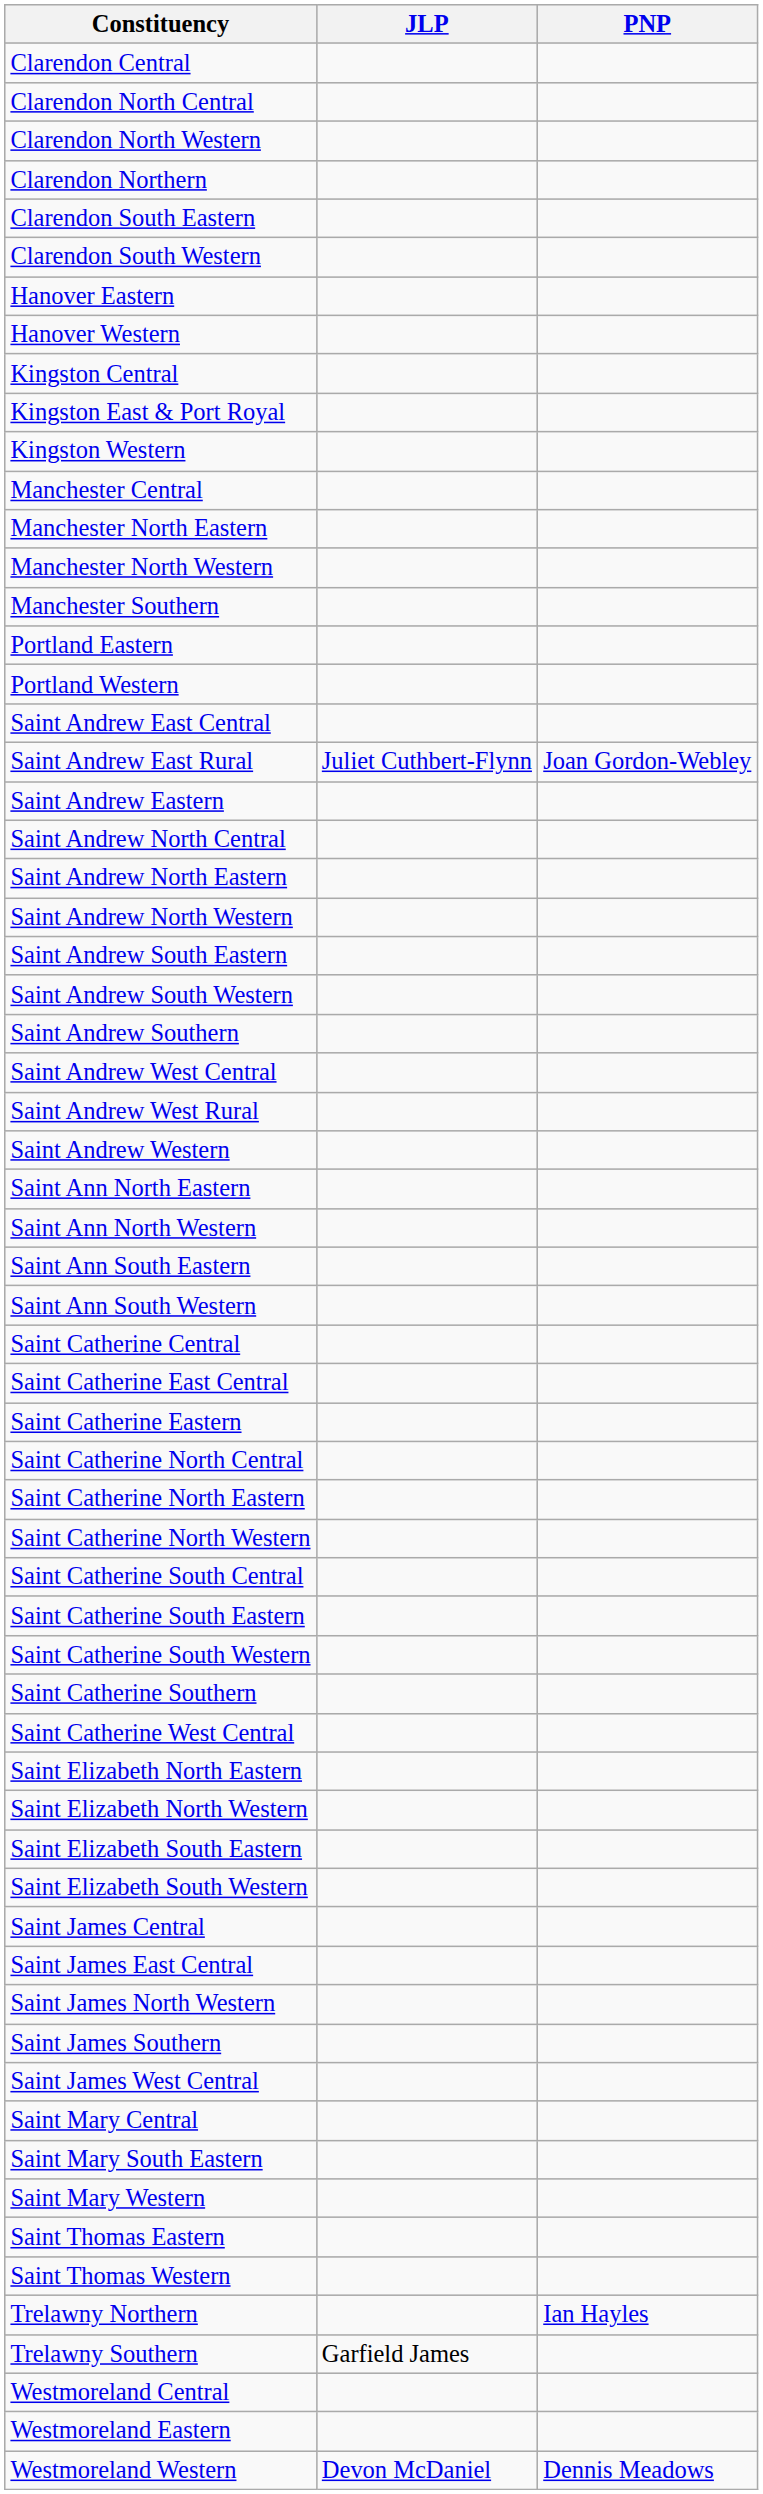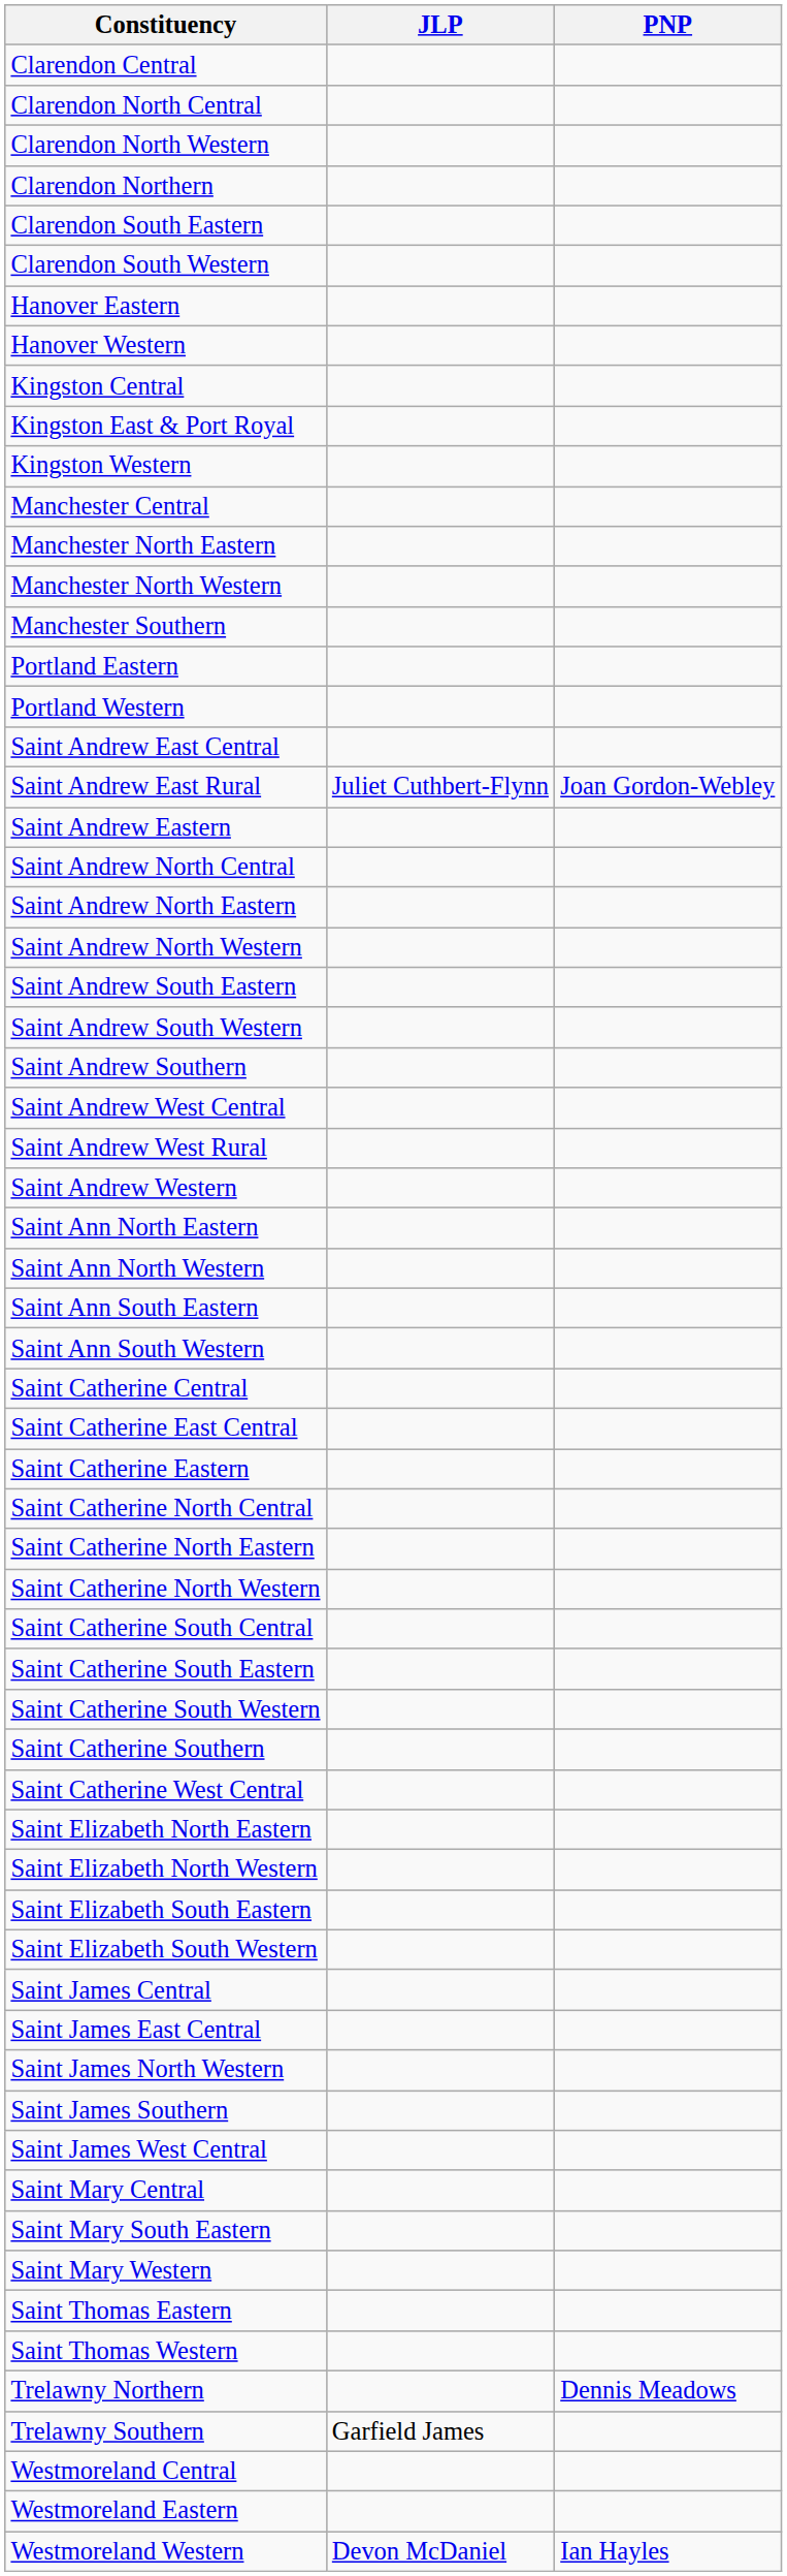 <table class="wikitable sortable">
 <tr>
 <th>Constituency</th>
 <th><a href='#'>JLP</a></th>
 <th><a href='#'>PNP</a></th>
 </tr>
 <tr>
 <td><a href='#'>Clarendon Central</a></td>
 <td></td>
 <td></td>
 </tr>
 <tr>
 <td><a href='#'>Clarendon North Central</a></td>
 <td></td>
 <td></td>
 </tr>
 <tr>
 <td><a href='#'>Clarendon North Western</a></td>
 <td></td>
 <td></td>
 </tr>
 <tr>
 <td><a href='#'>Clarendon Northern</a></td>
 <td></td>
 <td></td>
 </tr>
 <tr>
 <td><a href='#'>Clarendon South Eastern</a></td>
 <td></td>
 <td></td>
 </tr>
 <tr>
 <td><a href='#'>Clarendon South Western</a></td>
 <td></td>
 <td></td>
 </tr>
 <tr>
 <td><a href='#'>Hanover Eastern</a></td>
 <td></td>
 <td></td>
 </tr>
 <tr>
 <td><a href='#'>Hanover Western</a></td>
 <td></td>
 <td></td>
 </tr>
 <tr>
 <td><a href='#'>Kingston Central</a></td>
 <td></td>
 <td></td>
 </tr>
 <tr>
 <td><a href='#'>Kingston East & Port Royal</a></td>
 <td></td>
 <td></td>
 </tr>
 <tr>
 <td><a href='#'>Kingston Western</a></td>
 <td></td>
 <td></td>
 </tr>
 <tr>
 <td><a href='#'>Manchester Central</a></td>
 <td></td>
 <td></td>
 </tr>
 <tr>
 <td><a href='#'>Manchester North Eastern</a></td>
 <td></td>
 <td></td>
 </tr>
 <tr>
 <td><a href='#'>Manchester North Western</a></td>
 <td></td>
 <td></td>
 </tr>
 <tr>
 <td><a href='#'>Manchester Southern</a></td>
 <td></td>
 <td></td>
 </tr>
 <tr>
 <td><a href='#'>Portland Eastern</a></td>
 <td></td>
 <td></td>
 </tr>
 <tr>
 <td><a href='#'>Portland Western</a></td>
 <td></td>
 <td></td>
 </tr>
 <tr>
 <td><a href='#'>Saint Andrew East Central</a></td>
 <td></td>
 <td></td>
 </tr>
 <tr>
 <td><a href='#'>Saint Andrew East Rural</a></td>
 <td><a href='#'>Juliet Cuthbert-Flynn</a></td>
 <td><a href='#'>Joan Gordon-Webley</a></td>
 </tr>
 <tr>
 <td><a href='#'>Saint Andrew Eastern</a></td>
 <td></td>
 <td></td>
 </tr>
 <tr>
 <td><a href='#'>Saint Andrew North Central</a></td>
 <td></td>
 <td></td>
 </tr>
 <tr>
 <td><a href='#'>Saint Andrew North Eastern</a></td>
 <td></td>
 <td></td>
 </tr>
 <tr>
 <td><a href='#'>Saint Andrew North Western</a></td>
 <td></td>
 <td></td>
 </tr>
 <tr>
 <td><a href='#'>Saint Andrew South Eastern</a></td>
 <td></td>
 <td></td>
 </tr>
 <tr>
 <td><a href='#'>Saint Andrew South Western</a></td>
 <td></td>
 <td></td>
 </tr>
 <tr>
 <td><a href='#'>Saint Andrew Southern</a></td>
 <td></td>
 <td></td>
 </tr>
 <tr>
 <td><a href='#'>Saint Andrew West Central</a></td>
 <td></td>
 <td></td>
 </tr>
 <tr>
 <td><a href='#'>Saint Andrew West Rural</a></td>
 <td></td>
 <td></td>
 </tr>
 <tr>
 <td><a href='#'>Saint Andrew Western</a></td>
 <td></td>
 <td></td>
 </tr>
 <tr>
 <td><a href='#'>Saint Ann North Eastern</a></td>
 <td></td>
 <td></td>
 </tr>
 <tr>
 <td><a href='#'>Saint Ann North Western</a></td>
 <td></td>
 <td></td>
 </tr>
 <tr>
 <td><a href='#'>Saint Ann South Eastern</a></td>
 <td></td>
 <td></td>
 </tr>
 <tr>
 <td><a href='#'>Saint Ann South Western</a></td>
 <td></td>
 <td></td>
 </tr>
 <tr>
 <td><a href='#'>Saint Catherine Central</a></td>
 <td></td>
 <td></td>
 </tr>
 <tr>
 <td><a href='#'>Saint Catherine East Central</a></td>
 <td></td>
 <td></td>
 </tr>
 <tr>
 <td><a href='#'>Saint Catherine Eastern</a></td>
 <td></td>
 <td></td>
 </tr>
 <tr>
 <td><a href='#'>Saint Catherine North Central</a></td>
 <td></td>
 <td></td>
 </tr>
 <tr>
 <td><a href='#'>Saint Catherine North Eastern</a></td>
 <td></td>
 <td></td>
 </tr>
 <tr>
 <td><a href='#'>Saint Catherine North Western</a></td>
 <td></td>
 <td></td>
 </tr>
 <tr>
 <td><a href='#'>Saint Catherine South Central</a></td>
 <td></td>
 <td></td>
 </tr>
 <tr>
 <td><a href='#'>Saint Catherine South Eastern</a></td>
 <td></td>
 <td></td>
 </tr>
 <tr>
 <td><a href='#'>Saint Catherine South Western</a></td>
 <td></td>
 <td></td>
 </tr>
 <tr>
 <td><a href='#'>Saint Catherine Southern</a></td>
 <td></td>
 <td></td>
 </tr>
 <tr>
 <td><a href='#'>Saint Catherine West Central</a></td>
 <td></td>
 <td></td>
 </tr>
 <tr>
 <td><a href='#'>Saint Elizabeth North Eastern</a></td>
 <td></td>
 <td></td>
 </tr>
 <tr>
 <td><a href='#'>Saint Elizabeth North Western</a></td>
 <td></td>
 <td></td>
 </tr>
 <tr>
 <td><a href='#'>Saint Elizabeth South Eastern</a></td>
 <td></td>
 <td></td>
 </tr>
 <tr>
 <td><a href='#'>Saint Elizabeth South Western</a></td>
 <td></td>
 <td></td>
 </tr>
 <tr>
 <td><a href='#'>Saint James Central</a></td>
 <td></td>
 <td></td>
 </tr>
 <tr>
 <td><a href='#'>Saint James East Central</a></td>
 <td></td>
 <td></td>
 </tr>
 <tr>
 <td><a href='#'>Saint James North Western</a></td>
 <td></td>
 <td></td>
 </tr>
 <tr>
 <td><a href='#'>Saint James Southern</a></td>
 <td></td>
 <td></td>
 </tr>
 <tr>
 <td><a href='#'>Saint James West Central</a></td>
 <td></td>
 <td></td>
 </tr>
 <tr>
 <td><a href='#'>Saint Mary Central</a></td>
 <td></td>
 <td></td>
 </tr>
 <tr>
 <td><a href='#'>Saint Mary South Eastern</a></td>
 <td></td>
 <td></td>
 </tr>
 <tr>
 <td><a href='#'>Saint Mary Western</a></td>
 <td></td>
 <td></td>
 </tr>
 <tr>
 <td><a href='#'>Saint Thomas Eastern</a></td>
 <td></td>
 <td></td>
 </tr>
 <tr>
 <td><a href='#'>Saint Thomas Western</a></td>
 <td></td>
 <td></td>
 </tr>
 <tr>
 <td><a href='#'>Trelawny Northern</a></td>
 <td></td>
-<td><a href='#'>Ian Hayles</a></td>
+<td><a href='#'>Dennis Meadows</a></td>
 </tr>
 <tr>
 <td><a href='#'>Trelawny Southern</a></td>
 <td>Garfield James</td>
 <td></td>
 </tr>
 <tr>
 <td><a href='#'>Westmoreland Central</a></td>
 <td></td>
 <td></td>
 </tr>
 <tr>
 <td><a href='#'>Westmoreland Eastern</a></td>
 <td></td>
 <td></td>
 </tr>
 <tr>
 <td><a href='#'>Westmoreland Western</a></td>
 <td><a href='#'>Devon McDaniel</a></td>
-<td><a href='#'>Dennis Meadows</a></td>
+<td><a href='#'>Ian Hayles</a></td>
 </tr>
 </table>
